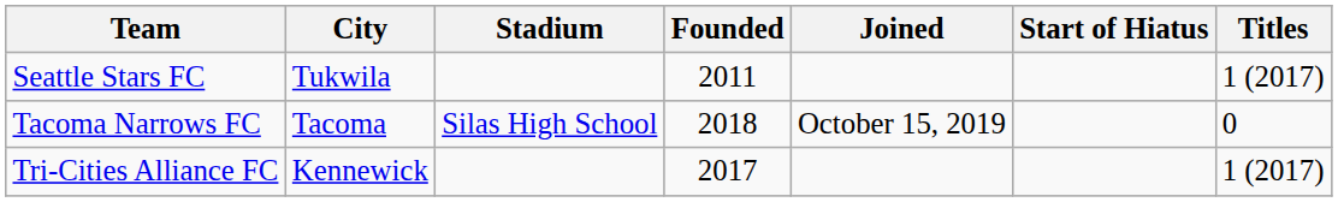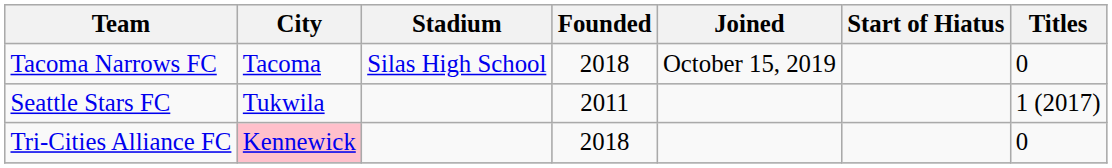 <table class="wikitable sortable">
 <tr>
 <th>Team</th>
 <th>City</th>
 <th>Stadium</th>
 <th>Founded</th>
 <th>Joined</th>
 <th>Start of Hiatus</th>
 <th>Titles</th>
 </tr>
 <tr>
+<td><a href='#'>Tacoma Narrows FC</a></td>
+<td><a href='#'>Tacoma</a></td>
+<td><a href='#'>Silas High School</a></td>
+<td align=center>2018</td>
+<td>October 15, 2019</td>
+<td></td>
+<td>0</td>
+</tr>
+<tr>
 <td><a href='#'>Seattle Stars FC</a></td>
 <td><a href='#'>Tukwila</a></td>
 <td></td>
 <td align=center>2011</td>
 <td></td>
 <td></td>
 <td>1 (2017)</td>
 </tr>
 <tr>
-<td><a href='#'>Tacoma Narrows FC</a></td>
-<td><a href='#'>Tacoma</a></td>
-<td><a href='#'>Silas High School</a></td>
+<td><a href='#'>Tri-Cities Alliance FC</a></td>
+<td style="background: pink;"><a href='#'>Kennewick</a></td>
+<td></td>
 <td align=center>2018</td>
-<td>October 15, 2019</td>
+<td></td>
 <td></td>
 <td>0</td>
 </tr>
-<tr>
-<td><a href='#'>Tri-Cities Alliance FC</a></td>
-<td><a href='#'>Kennewick</a></td>
-<td></td>
-<td align=center>2017</td>
-<td></td>
-<td></td>
-<td>1 (2017)</td>
-</tr>
 </table>
